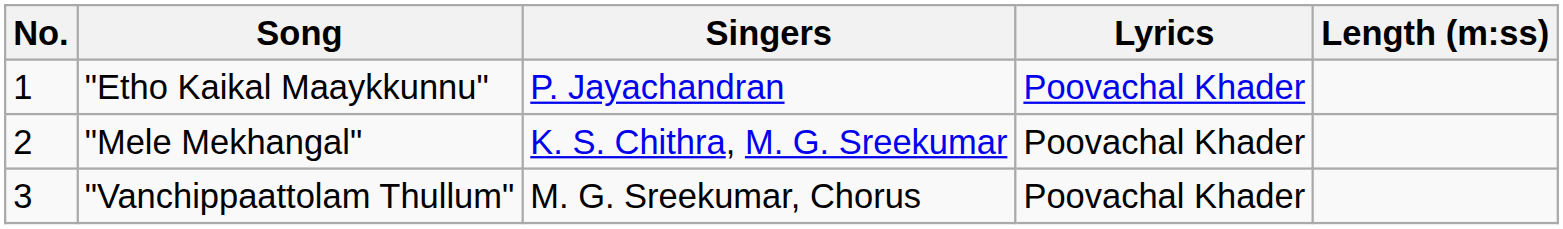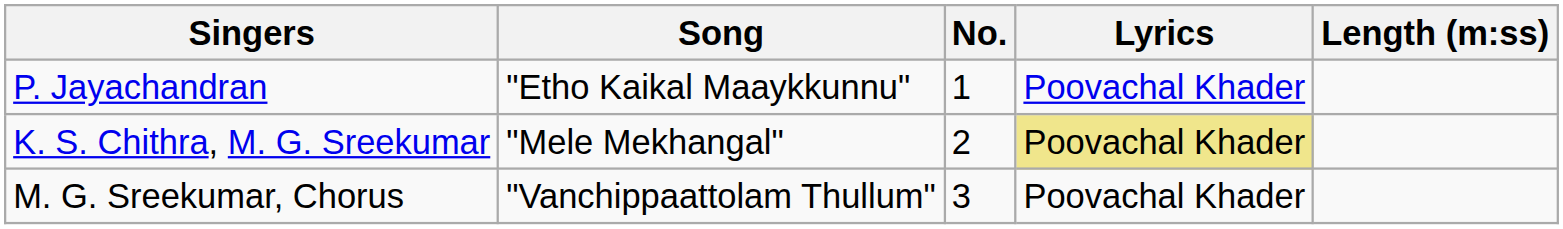 <table class="wikitable" style="font-size:95%;">
 <tr>
+<th>Singers</th>
+<th>Song</th>
 <th>No.</th>
-<th>Song</th>
-<th>Singers</th>
 <th>Lyrics</th>
 <th>Length (m:ss)</th>
 </tr>
 <tr>
+<td><a href='#'>P. Jayachandran</a></td>
+<td>"Etho Kaikal Maaykkunnu"</td>
 <td>1</td>
-<td>"Etho Kaikal Maaykkunnu"</td>
-<td><a href='#'>P. Jayachandran</a></td>
 <td><a href='#'>Poovachal Khader</a></td>
 <td></td>
 </tr>
 <tr>
+<td><a href='#'>K. S. Chithra</a>, <a href='#'>M. G. Sreekumar</a></td>
+<td>"Mele Mekhangal"</td>
 <td>2</td>
-<td>"Mele Mekhangal"</td>
-<td><a href='#'>K. S. Chithra</a>, <a href='#'>M. G. Sreekumar</a></td>
-<td>Poovachal Khader</td>
+<td style="background: khaki;">Poovachal Khader</td>
 <td></td>
 </tr>
 <tr>
+<td>M. G. Sreekumar, Chorus</td>
+<td>"Vanchippaattolam Thullum"</td>
 <td>3</td>
-<td>"Vanchippaattolam Thullum"</td>
-<td>M. G. Sreekumar, Chorus</td>
 <td>Poovachal Khader</td>
 <td></td>
 </tr>
 </table>
